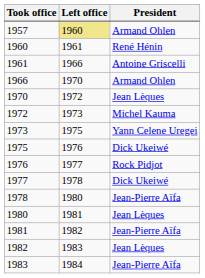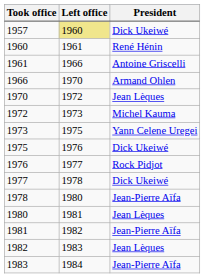 <table class="wikitable">
 <tr style="text-align:center; border-bottom:2px solid gray;" bgcolor="lightsteelblue">
 <th>Took office</th>
 <th>Left office</th>
 <th>President</th>
 </tr>
 <tr>
 <td>1957</td>
 <td style="background: khaki;">1960</td>
-<td><a href='#'>Armand Ohlen</a></td>
+<td><a href='#'>Dick Ukeiwé</a></td>
 </tr>
 <tr>
 <td>1960</td>
 <td>1961</td>
 <td><a href='#'>René Hénin</a></td>
 </tr>
 <tr>
 <td>1961</td>
 <td>1966</td>
 <td><a href='#'>Antoine Griscelli</a></td>
 </tr>
 <tr>
 <td>1966</td>
 <td>1970</td>
 <td><a href='#'>Armand Ohlen</a></td>
 </tr>
 <tr>
 <td>1970</td>
 <td>1972</td>
 <td><a href='#'>Jean Lèques</a></td>
 </tr>
 <tr>
 <td>1972</td>
 <td>1973</td>
 <td><a href='#'>Michel Kauma</a></td>
 </tr>
 <tr>
 <td>1973</td>
 <td>1975</td>
 <td><a href='#'>Yann Celene Uregei</a></td>
 </tr>
 <tr>
 <td>1975</td>
 <td>1976</td>
 <td><a href='#'>Dick Ukeiwé</a></td>
 </tr>
 <tr>
 <td>1976</td>
 <td>1977</td>
 <td><a href='#'>Rock Pidjot</a></td>
 </tr>
 <tr>
 <td>1977</td>
 <td>1978</td>
 <td><a href='#'>Dick Ukeiwé</a></td>
 </tr>
 <tr>
 <td>1978</td>
 <td>1980</td>
 <td><a href='#'>Jean-Pierre Aïfa</a></td>
 </tr>
 <tr>
 <td>1980</td>
 <td>1981</td>
 <td><a href='#'>Jean Lèques</a></td>
 </tr>
 <tr>
 <td>1981</td>
 <td>1982</td>
 <td><a href='#'>Jean-Pierre Aïfa</a></td>
 </tr>
 <tr>
 <td>1982</td>
 <td>1983</td>
 <td><a href='#'>Jean Lèques</a></td>
 </tr>
 <tr>
 <td>1983</td>
 <td>1984</td>
 <td><a href='#'>Jean-Pierre Aïfa</a></td>
 </tr>
 </table>
